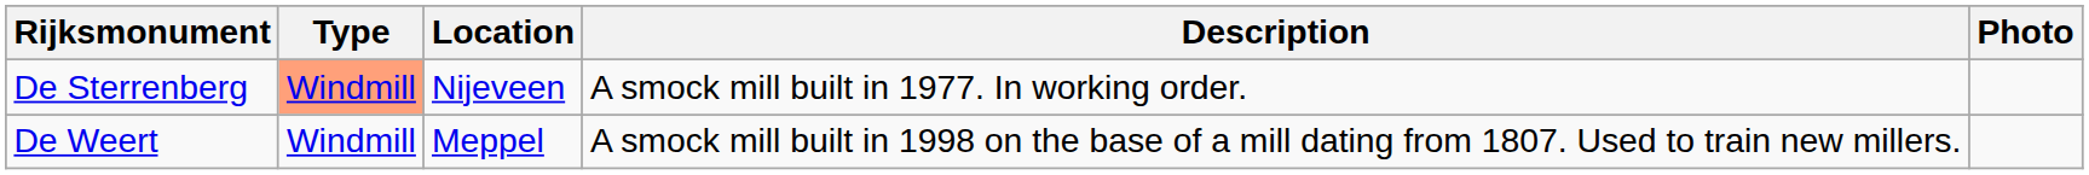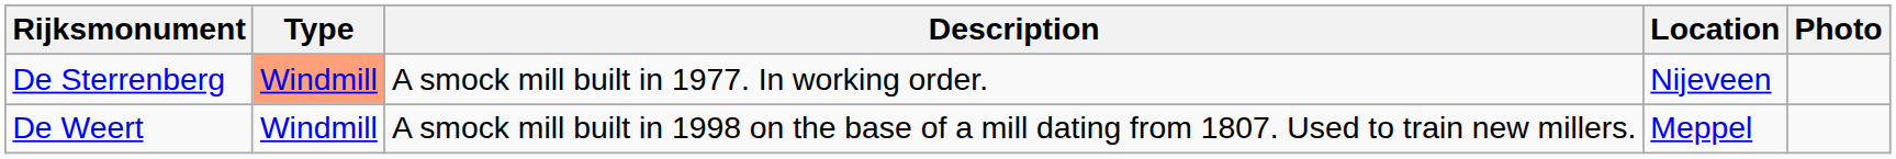 <table class="wikitable">
 <tr>
 <th>Rijksmonument</th>
 <th>Type</th>
+<th>Description</th>
 <th>Location</th>
-<th>Description</th>
 <th>Photo</th>
 </tr>
 <tr>
 <td><a href='#'>De Sterrenberg</a><br></td>
 <td style="background: lightsalmon;"><a href='#'>Windmill</a></td>
+<td>A smock mill built in 1977. In working order.</td>
 <td><a href='#'>Nijeveen</a></td>
-<td>A smock mill built in 1977. In working order.</td>
 <td></td>
 </tr>
 <tr>
 <td><a href='#'>De Weert</a><br></td>
 <td><a href='#'>Windmill</a></td>
+<td>A smock mill built in 1998 on the base of a mill dating from 1807. Used to train new millers.</td>
 <td><a href='#'>Meppel</a></td>
-<td>A smock mill built in 1998 on the base of a mill dating from 1807. Used to train new millers.</td>
 <td></td>
 </tr>
 </table>
